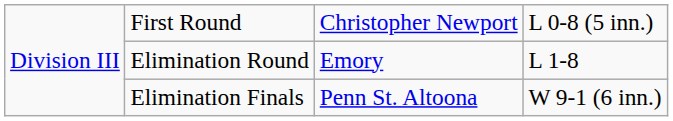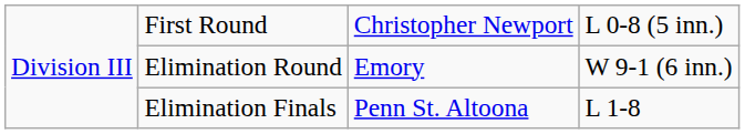 <table class="wikitable">
 <tr>
 <td rowspan="5"><a href='#'>Division III</a></td>
 <td>First Round</td>
 <td><a href='#'>Christopher Newport</a></td>
 <td>L 0-8 (5 inn.)</td>
 </tr>
 <tr>
 <td>Elimination Round</td>
 <td><a href='#'>Emory</a></td>
-<td>L 1-8</td>
+<td>W 9-1 (6 inn.)</td>
 </tr>
 <tr>
 <td>Elimination Finals</td>
 <td><a href='#'>Penn St. Altoona</a></td>
-<td>W 9-1 (6 inn.)</td>
+<td>L 1-8</td>
 </tr>
 </table>
